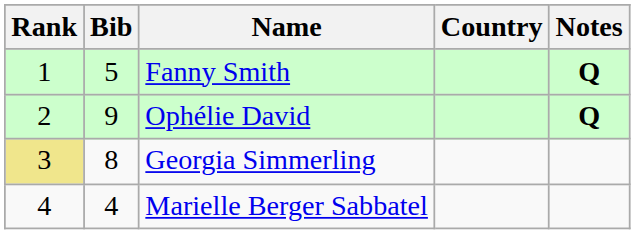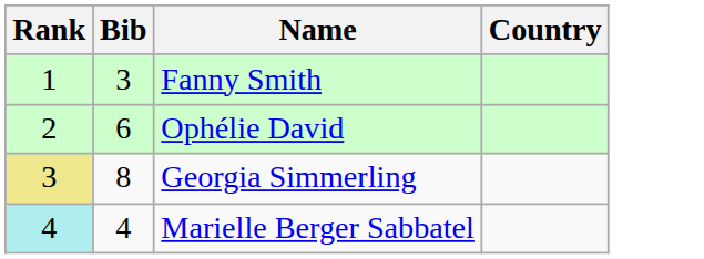 <table class="wikitable" style="text-align:center;">
 <tr>
 <th>Rank</th>
 <th>Bib</th>
 <th>Name</th>
 <th>Country</th>
-<th>Notes</th>
 </tr>
 <tr bgcolor="#ccffcc">
 <td>1</td>
-<td>5</td>
+<td>3</td>
 <td align=left><a href='#'>Fanny Smith</a></td>
 <td align=left></td>
-<td><strong>Q</strong></td>
 </tr>
 <tr bgcolor="#ccffcc">
 <td>2</td>
-<td>9</td>
+<td>6</td>
 <td align=left><a href='#'>Ophélie David</a></td>
 <td align=left></td>
-<td><strong>Q</strong></td>
 </tr>
 <tr>
 <td style="background: khaki;">3</td>
 <td>8</td>
 <td align=left><a href='#'>Georgia Simmerling</a></td>
 <td align=left></td>
-<td></td>
 </tr>
 <tr>
-<td>4</td>
+<td style="background: paleturquoise;">4</td>
 <td>4</td>
 <td align=left><a href='#'>Marielle Berger Sabbatel</a></td>
 <td align=left></td>
-<td></td>
 </tr>
 </table>
